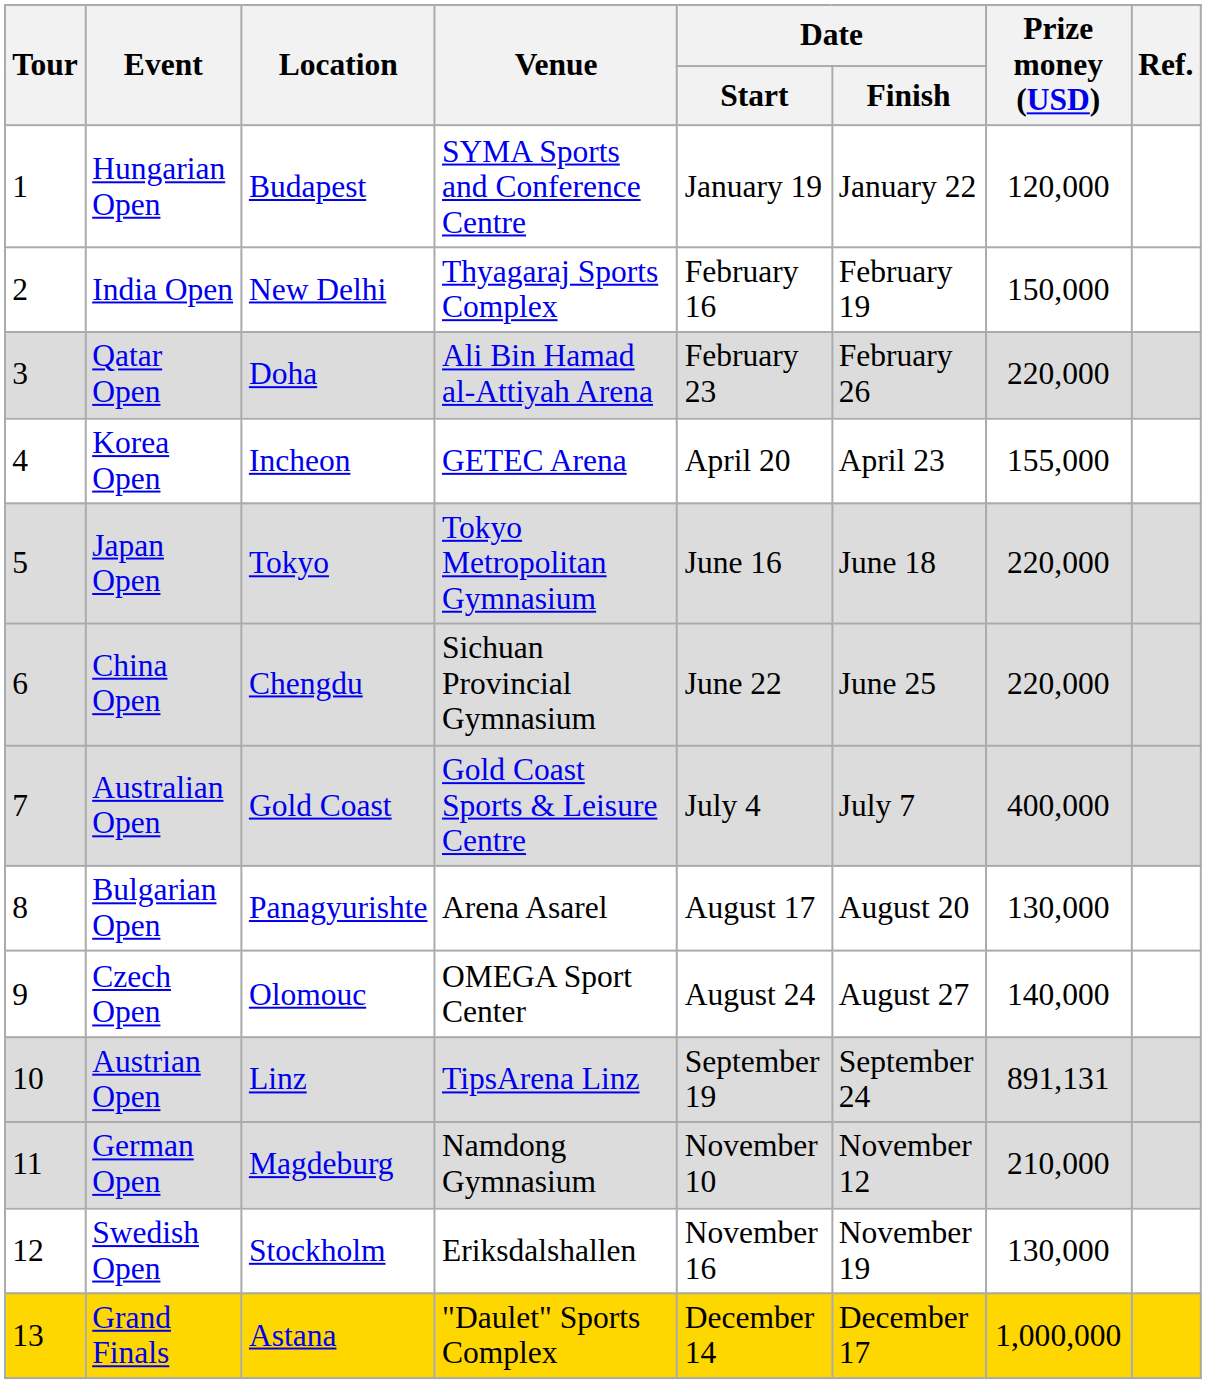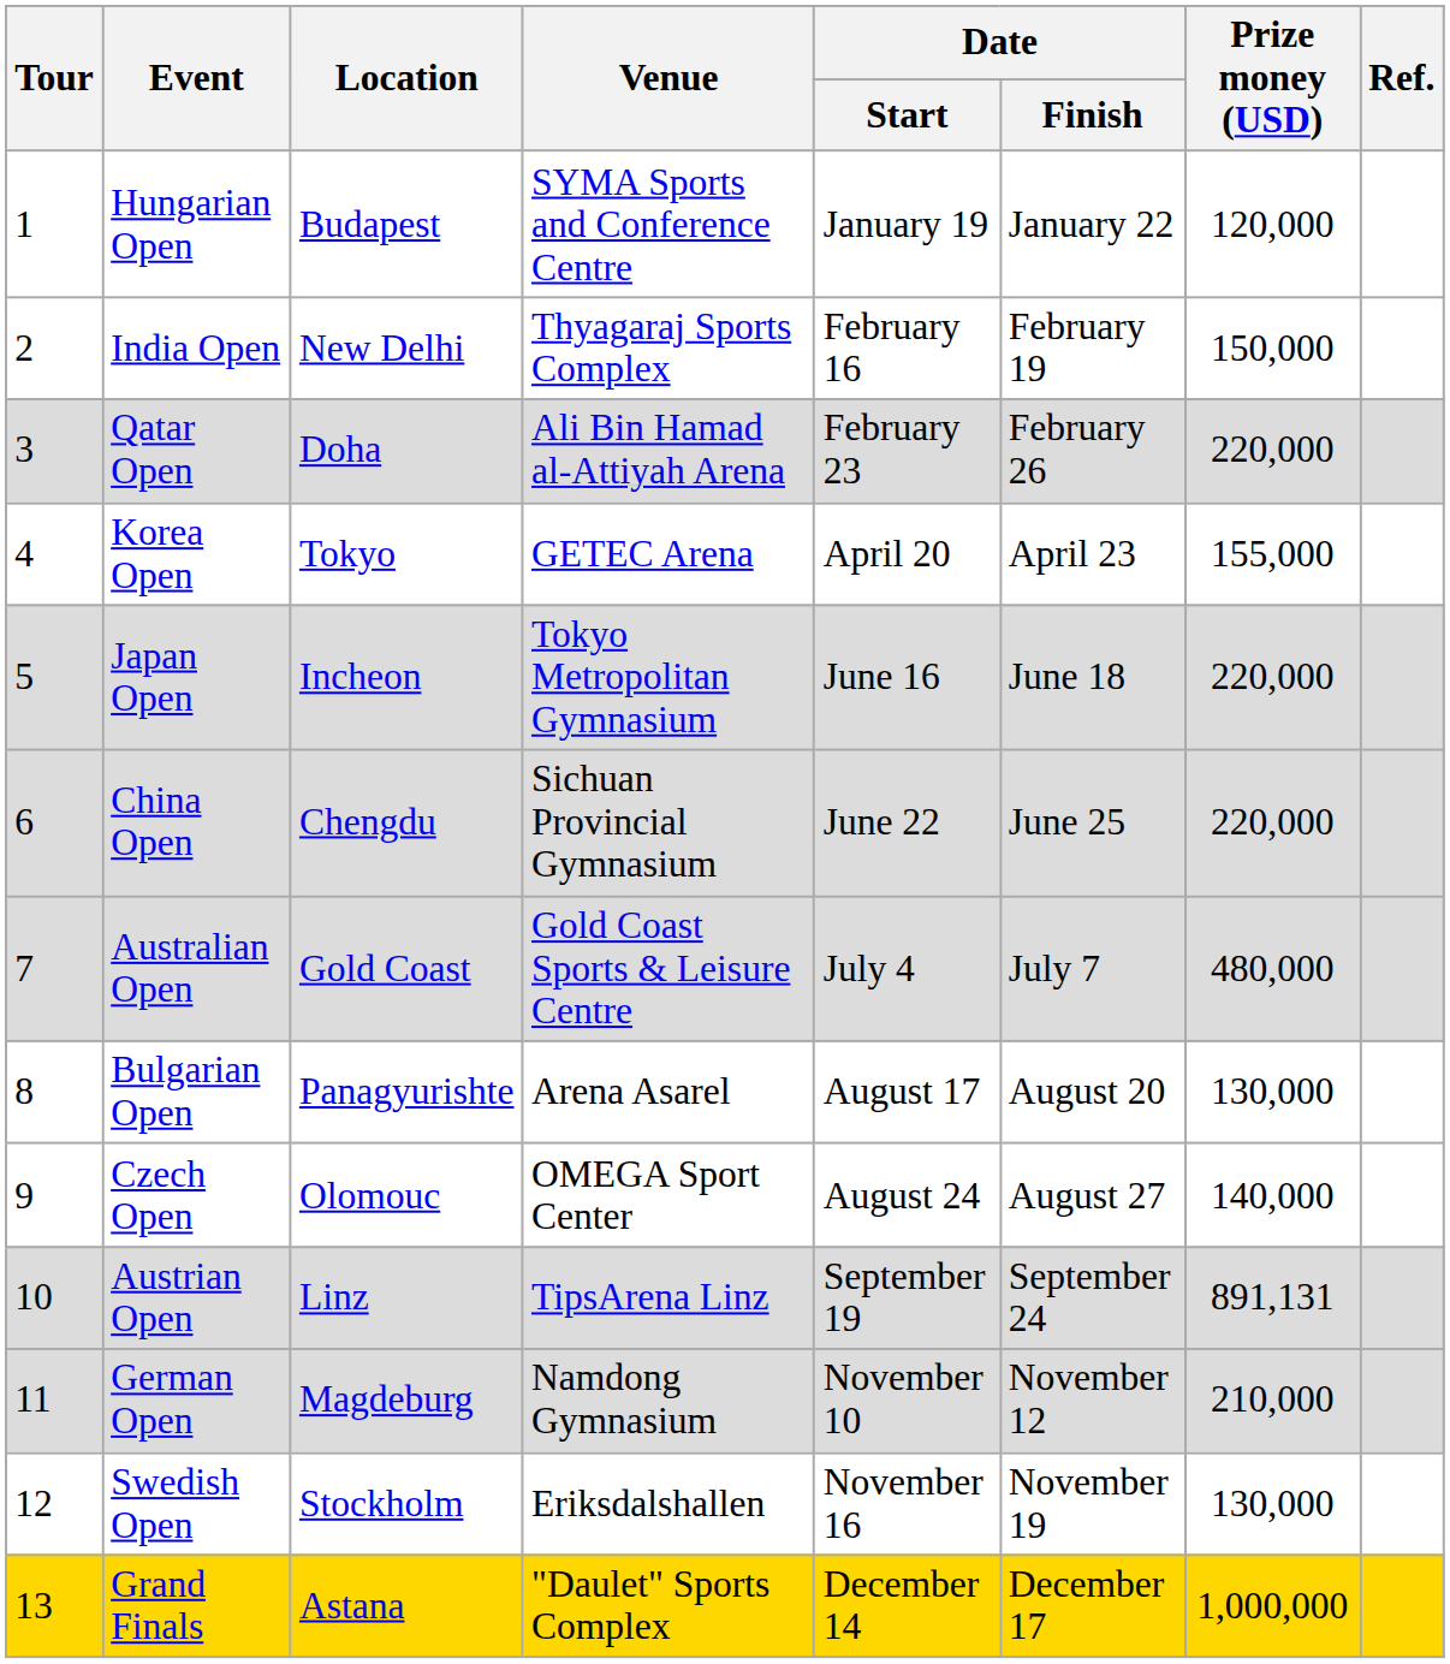 <table class=wikitable style="font-size:100%">
 <tr>
 <th rowspan=2>Tour</th>
 <th rowspan=2>Event</th>
 <th rowspan=2>Location</th>
 <th rowspan=2>Venue</th>
 <th colspan=2>Date</th>
 <th rowspan=2>Prize money <br>(<a href='#'>USD</a>)</th>
 <th rowspan=2>Ref.</th>
 </tr>
 <tr>
 <th>Start</th>
 <th>Finish</th>
 </tr>
 <tr bgcolor="ffffff">
 <td>1</td>
 <td> <a href='#'>Hungarian Open</a></td>
 <td><a href='#'>Budapest</a></td>
 <td><a href='#'>SYMA Sports and Conference Centre</a></td>
 <td>January 19</td>
 <td>January 22</td>
 <td align=center>120,000</td>
 <td></td>
 </tr>
 <tr bgcolor="ffffff">
 <td>2</td>
 <td> <a href='#'>India Open</a></td>
 <td><a href='#'>New Delhi</a></td>
 <td><a href='#'>Thyagaraj Sports Complex</a></td>
 <td>February 16</td>
 <td>February 19</td>
 <td align=center>150,000</td>
 <td></td>
 </tr>
 <tr bgcolor="gainsboro">
 <td>3</td>
 <td> <a href='#'>Qatar Open</a></td>
 <td><a href='#'>Doha</a></td>
 <td><a href='#'>Ali Bin Hamad al-Attiyah Arena</a></td>
 <td>February 23</td>
 <td>February 26</td>
 <td align=center>220,000</td>
 <td></td>
 </tr>
 <tr bgcolor="ffffff">
 <td>4</td>
 <td> <a href='#'>Korea Open</a></td>
-<td><a href='#'>Incheon</a></td>
+<td><a href='#'>Tokyo</a></td>
 <td><a href='#'>GETEC Arena</a></td>
 <td>April 20</td>
 <td>April 23</td>
 <td align=center>155,000</td>
 <td></td>
 </tr>
 <tr bgcolor="gainsboro">
 <td>5</td>
 <td> <a href='#'>Japan Open</a></td>
-<td><a href='#'>Tokyo</a></td>
+<td><a href='#'>Incheon</a></td>
 <td><a href='#'>Tokyo Metropolitan Gymnasium</a></td>
 <td>June 16</td>
 <td>June 18</td>
 <td align=center>220,000</td>
 <td></td>
 </tr>
 <tr bgcolor="gainsboro">
 <td>6</td>
 <td> <a href='#'>China Open</a></td>
 <td><a href='#'>Chengdu</a></td>
 <td>Sichuan Provincial Gymnasium</td>
 <td>June 22</td>
 <td>June 25</td>
 <td align=center>220,000</td>
 <td></td>
 </tr>
 <tr bgcolor="gainsboro">
 <td>7</td>
 <td> <a href='#'>Australian Open</a></td>
 <td><a href='#'>Gold Coast</a></td>
 <td><a href='#'>Gold Coast Sports & Leisure Centre</a></td>
 <td>July 4</td>
 <td>July 7</td>
-<td align=center>400,000</td>
+<td align=center>480,000</td>
 <td></td>
 </tr>
 <tr bgcolor="ffffff">
 <td>8</td>
 <td> <a href='#'>Bulgarian Open</a></td>
 <td><a href='#'>Panagyurishte</a></td>
 <td>Arena Asarel</td>
 <td>August 17</td>
 <td>August 20</td>
 <td align=center>130,000</td>
 <td></td>
 </tr>
 <tr bgcolor="ffffff">
 <td>9</td>
 <td> <a href='#'>Czech Open</a></td>
 <td><a href='#'>Olomouc</a></td>
 <td>OMEGA Sport Center</td>
 <td>August 24</td>
 <td>August 27</td>
 <td align=center>140,000</td>
 <td></td>
 </tr>
 <tr bgcolor="gainsboro">
 <td>10</td>
 <td> <a href='#'>Austrian Open</a></td>
 <td><a href='#'>Linz</a></td>
 <td><a href='#'>TipsArena Linz</a></td>
 <td>September 19</td>
 <td>September 24</td>
 <td align=center>891,131</td>
 <td></td>
 </tr>
 <tr bgcolor="gainsboro">
 <td>11</td>
 <td> <a href='#'>German Open</a></td>
 <td><a href='#'>Magdeburg</a></td>
 <td>Namdong Gymnasium</td>
 <td>November 10</td>
 <td>November 12</td>
 <td align=center>210,000</td>
 <td></td>
 </tr>
 <tr bgcolor="ffffff">
 <td>12</td>
 <td> <a href='#'>Swedish Open</a></td>
 <td><a href='#'>Stockholm</a></td>
 <td>Eriksdalshallen</td>
 <td>November 16</td>
 <td>November 19</td>
 <td align=center>130,000</td>
 <td></td>
 </tr>
 <tr bgcolor="gold">
 <td>13</td>
 <td> <a href='#'>Grand Finals</a></td>
 <td><a href='#'>Astana</a></td>
 <td>"Daulet" Sports Complex</td>
 <td>December 14</td>
 <td>December 17</td>
 <td align=center>1,000,000</td>
 <td></td>
 </tr>
 </table>
